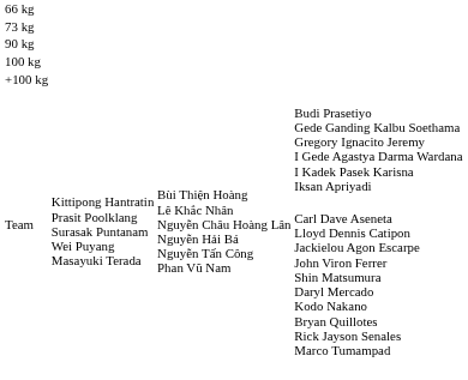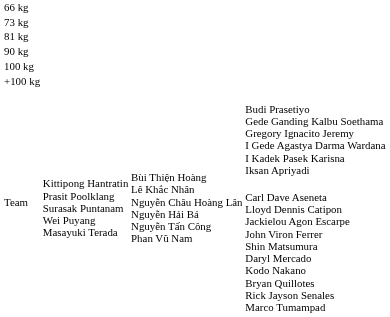 <table>
 <tr>
 <td rowspan=2>66 kg</td>
 <td rowspan=2></td>
 <td rowspan=2></td>
 <td></td>
 </tr>
 <tr>
 <td></td>
 </tr>
 <tr>
 <td rowspan=2>73 kg</td>
 <td rowspan=2></td>
 <td rowspan=2></td>
 <td></td>
 </tr>
 <tr>
+<td></td>
+</tr>
+<tr>
+<td>81 kg</td>
+<td></td>
+<td></td>
 <td></td>
 </tr>
 <tr>
 <td rowspan=2>90 kg</td>
 <td rowspan=2></td>
 <td rowspan=2></td>
 <td></td>
 </tr>
 <tr>
 <td></td>
 </tr>
 <tr>
 <td rowspan=2>100 kg</td>
 <td rowspan=2 nowrap=true></td>
 <td rowspan=2></td>
 <td></td>
 </tr>
 <tr>
 <td></td>
 </tr>
 <tr>
 <td rowspan=2>+100 kg</td>
 <td rowspan=2 nowrap=true></td>
 <td rowspan=2 nowrap=true></td>
 <td></td>
 </tr>
 <tr>
 <td nowrap=true></td>
 </tr>
 <tr>
 <td rowspan=2>Team</td>
 <td rowspan=2><br>Kittipong Hantratin<br>Prasit Poolklang<br>Surasak Puntanam<br>Wei Puyang<br>Masayuki Terada</td>
 <td rowspan=2><br>Bùi Thiện Hoàng<br>Lê Khắc Nhân<br>Nguyễn Châu Hoàng Lân<br>Nguyễn Hải Bá<br>Nguyễn Tấn Công<br>Phan Vũ Nam</td>
 <td nowrap=true><br>Budi Prasetiyo<br>Gede Ganding Kalbu Soethama<br>Gregory Ignacito Jeremy<br>I Gede Agastya Darma Wardana<br>I Kadek Pasek Karisna<br>Iksan Apriyadi</td>
 </tr>
 <tr>
 <td><br>Carl Dave Aseneta<br>Lloyd Dennis Catipon<br>Jackielou Agon Escarpe<br>John Viron Ferrer<br>Shin Matsumura<br>Daryl Mercado<br>Kodo Nakano<br>Bryan Quillotes<br>Rick Jayson Senales<br>Marco Tumampad</td>
 </tr>
 </table>
